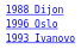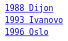 <table>
 <tr>
 <td><a href='#'>1988 Dijon</a></td>
+<td></td>
+<td></td>
+<td></td>
+</tr>
+<tr>
+<td><a href='#'>1993 Ivanovo</a></td>
 <td></td>
 <td></td>
 <td></td>
 </tr>
 <tr>
 <td><a href='#'>1996 Oslo</a></td>
 <td></td>
 <td></td>
 <td></td>
 </tr>
 <tr>
-<td><a href='#'>1993 Ivanovo</a></td>
-<td></td>
-<td></td>
-<td></td>
-</tr>
-<tr>
 </tr>
 </table>
